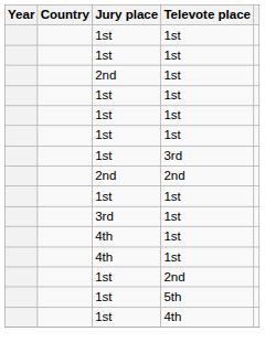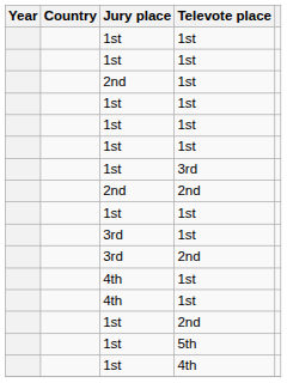 <table class="wikitable sortable">
 <tr>
 <th>Year</th>
 <th>Country</th>
 <th>Jury place</th>
 <th>Televote place</th>
 <th></th>
 </tr>
 <tr>
 <th scope="row"></th>
 <td></td>
 <td>1st</td>
 <td>1st</td>
 <td></td>
 </tr>
 <tr>
 <th scope="row"></th>
 <td></td>
 <td>1st</td>
 <td>1st</td>
 <td></td>
 </tr>
 <tr>
 <th scope="row"></th>
 <td></td>
 <td>2nd</td>
 <td>1st</td>
 <td></td>
 </tr>
 <tr>
 <th scope="row"></th>
 <td></td>
 <td>1st</td>
 <td>1st</td>
 <td></td>
 </tr>
 <tr>
 <th scope="row"></th>
 <td></td>
 <td>1st</td>
 <td>1st</td>
 <td></td>
 </tr>
 <tr>
 <th scope="row"></th>
 <td></td>
 <td>1st</td>
 <td>1st</td>
 <td></td>
 </tr>
 <tr>
 <th scope="row"></th>
 <td></td>
 <td>1st</td>
 <td>3rd</td>
 <td></td>
 </tr>
 <tr>
 <th scope="row"></th>
 <td></td>
 <td>2nd</td>
 <td>2nd</td>
 <td></td>
 </tr>
 <tr>
 <th scope="row"></th>
 <td></td>
 <td>1st</td>
 <td>1st</td>
 <td></td>
 </tr>
 <tr>
 <th scope="row"></th>
 <td></td>
 <td>3rd</td>
 <td>1st</td>
 <td></td>
 </tr>
 <tr>
 <th scope="row"></th>
 <td></td>
+<td>3rd</td>
+<td>2nd</td>
+<td></td>
+</tr>
+<tr>
+<th scope="row"></th>
+<td></td>
 <td>4th</td>
 <td>1st</td>
 <td></td>
 </tr>
 <tr>
 <th scope="row"></th>
 <td></td>
 <td>4th</td>
 <td>1st</td>
 <td></td>
 </tr>
 <tr>
 <th scope="row"></th>
 <td></td>
 <td>1st</td>
 <td>2nd</td>
 <td></td>
 </tr>
 <tr>
 <th scope="row"></th>
 <td></td>
 <td>1st</td>
 <td>5th</td>
 <td></td>
 </tr>
 <tr>
 <th scope="row"></th>
 <td></td>
 <td>1st</td>
 <td>4th</td>
 <td></td>
 </tr>
 <tr>
 </tr>
 </table>
